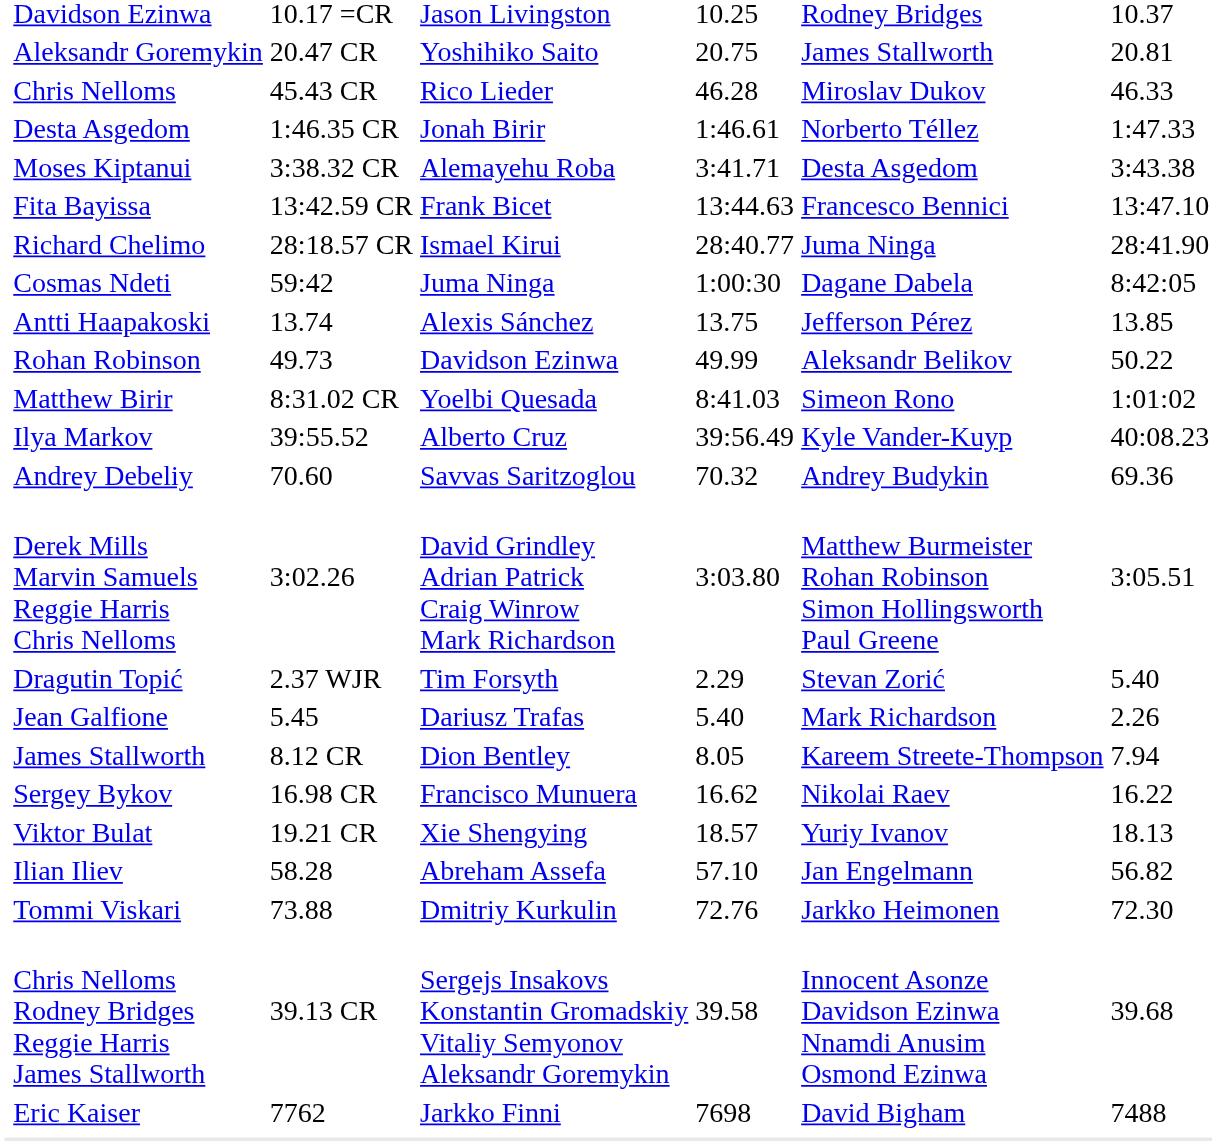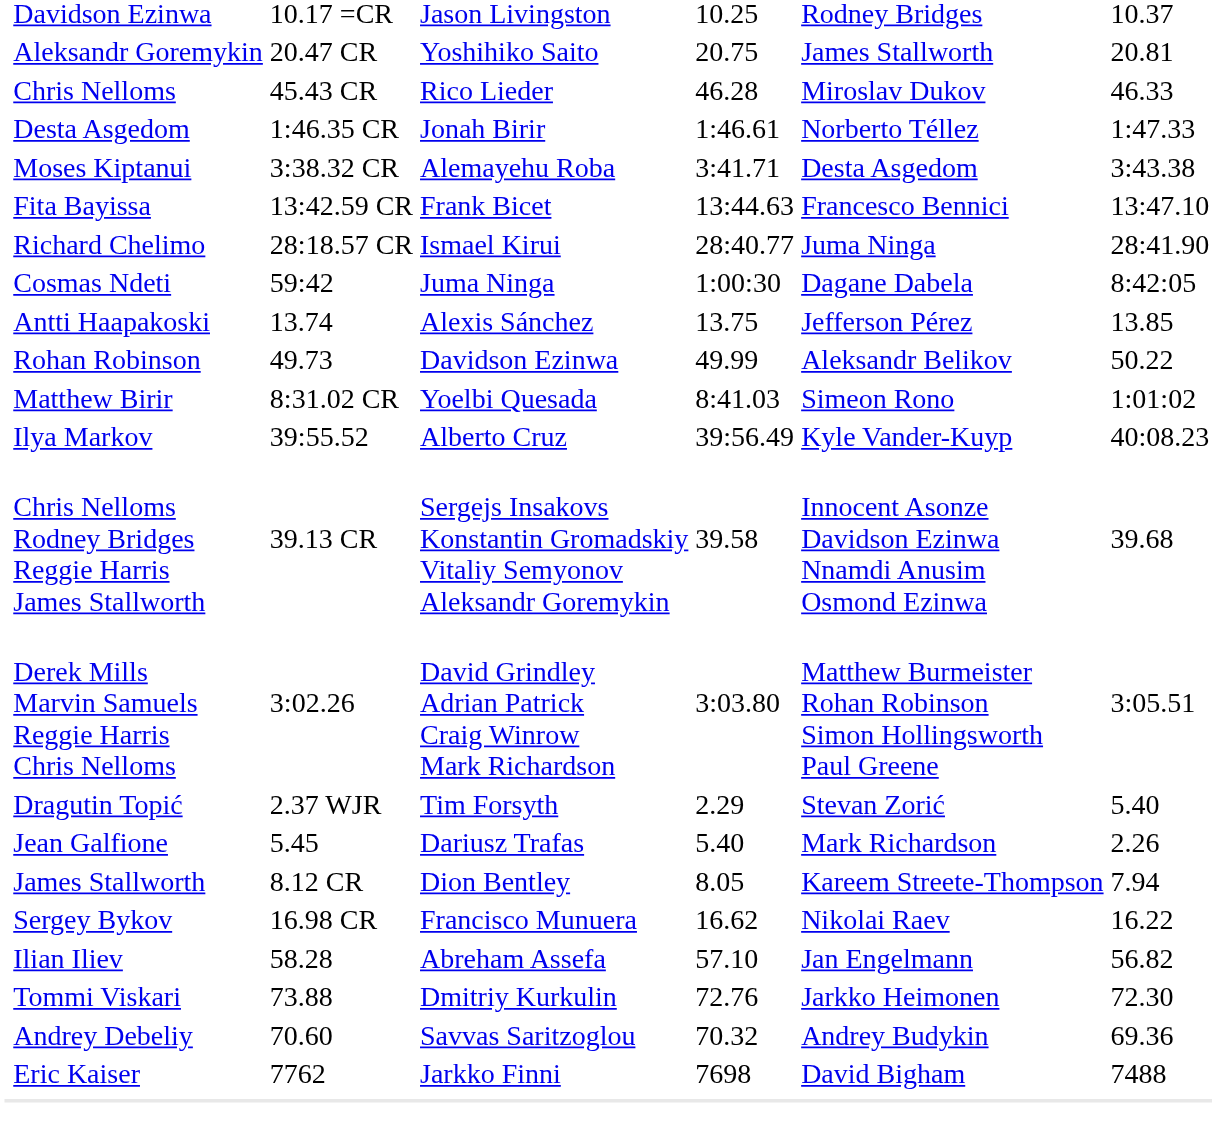 <table>
 <tr>
 <td></td>
 <td><a href='#'>Davidson Ezinwa</a><br></td>
 <td>10.17 =CR</td>
 <td><a href='#'>Jason Livingston</a><br></td>
 <td>10.25</td>
 <td><a href='#'>Rodney Bridges</a><br></td>
 <td>10.37</td>
 </tr>
 <tr>
 <td></td>
 <td><a href='#'>Aleksandr Goremykin</a><br></td>
 <td>20.47 CR</td>
 <td><a href='#'>Yoshihiko Saito</a><br></td>
 <td>20.75</td>
 <td><a href='#'>James Stallworth</a><br></td>
 <td>20.81</td>
 </tr>
 <tr>
 <td></td>
 <td><a href='#'>Chris Nelloms</a><br></td>
 <td>45.43 CR</td>
 <td><a href='#'>Rico Lieder</a><br></td>
 <td>46.28</td>
 <td><a href='#'>Miroslav Dukov</a><br></td>
 <td>46.33</td>
 </tr>
 <tr>
 <td></td>
 <td><a href='#'>Desta Asgedom</a><br></td>
 <td>1:46.35 CR</td>
 <td><a href='#'>Jonah Birir</a><br></td>
 <td>1:46.61</td>
 <td><a href='#'>Norberto Téllez</a><br></td>
 <td>1:47.33</td>
 </tr>
 <tr>
 <td></td>
 <td><a href='#'>Moses Kiptanui</a><br></td>
 <td>3:38.32 CR</td>
 <td><a href='#'>Alemayehu Roba</a><br></td>
 <td>3:41.71</td>
 <td><a href='#'>Desta Asgedom</a><br></td>
 <td>3:43.38</td>
 </tr>
 <tr>
 <td></td>
 <td><a href='#'>Fita Bayissa</a><br></td>
 <td>13:42.59 CR</td>
 <td><a href='#'>Frank Bicet</a><br></td>
 <td>13:44.63</td>
 <td><a href='#'>Francesco Bennici</a><br></td>
 <td>13:47.10</td>
 </tr>
 <tr>
 <td></td>
 <td><a href='#'>Richard Chelimo</a><br></td>
 <td>28:18.57 CR</td>
 <td><a href='#'>Ismael Kirui</a><br></td>
 <td>28:40.77</td>
 <td><a href='#'>Juma Ninga</a><br></td>
 <td>28:41.90</td>
 </tr>
 <tr>
 <td></td>
 <td><a href='#'>Cosmas Ndeti</a><br></td>
 <td>59:42</td>
 <td><a href='#'>Juma Ninga</a><br></td>
 <td>1:00:30</td>
 <td><a href='#'>Dagane Dabela</a><br></td>
 <td>8:42:05</td>
 </tr>
 <tr>
 <td></td>
 <td><a href='#'>Antti Haapakoski</a><br></td>
 <td>13.74</td>
 <td><a href='#'>Alexis Sánchez</a><br></td>
 <td>13.75</td>
 <td><a href='#'>Jefferson Pérez</a><br></td>
 <td>13.85</td>
 </tr>
 <tr>
 <td></td>
 <td><a href='#'>Rohan Robinson</a><br></td>
 <td>49.73</td>
 <td><a href='#'>Davidson Ezinwa</a><br></td>
 <td>49.99</td>
 <td><a href='#'>Aleksandr Belikov</a><br></td>
 <td>50.22</td>
 </tr>
 <tr>
 <td></td>
 <td><a href='#'>Matthew Birir</a><br></td>
 <td>8:31.02 CR</td>
 <td><a href='#'>Yoelbi Quesada</a><br></td>
 <td>8:41.03</td>
 <td><a href='#'>Simeon Rono</a><br></td>
 <td>1:01:02</td>
 </tr>
 <tr>
 <td></td>
 <td><a href='#'>Ilya Markov</a><br></td>
 <td>39:55.52</td>
 <td><a href='#'>Alberto Cruz</a><br></td>
 <td>39:56.49</td>
 <td><a href='#'>Kyle Vander-Kuyp</a><br></td>
 <td>40:08.23</td>
 </tr>
 <tr>
 <td></td>
-<td><a href='#'>Andrey Debeliy</a><br></td>
-<td>70.60</td>
-<td><a href='#'>Savvas Saritzoglou</a><br></td>
-<td>70.32</td>
-<td><a href='#'>Andrey Budykin</a><br></td>
-<td>69.36</td>
+<td><br><a href='#'>Chris Nelloms</a><br><a href='#'>Rodney Bridges</a><br><a href='#'>Reggie Harris</a><br><a href='#'>James Stallworth</a></td>
+<td>39.13 CR</td>
+<td><br><a href='#'>Sergejs Insakovs</a><br><a href='#'>Konstantin Gromadskiy</a><br><a href='#'>Vitaliy Semyonov</a><br><a href='#'>Aleksandr Goremykin</a></td>
+<td>39.58</td>
+<td><br><a href='#'>Innocent Asonze</a><br><a href='#'>Davidson Ezinwa</a><br><a href='#'>Nnamdi Anusim</a><br><a href='#'>Osmond Ezinwa</a></td>
+<td>39.68</td>
 </tr>
 <tr>
 <td></td>
 <td><br><a href='#'>Derek Mills</a><br><a href='#'>Marvin Samuels</a><br><a href='#'>Reggie Harris</a><br><a href='#'>Chris Nelloms</a></td>
 <td>3:02.26</td>
 <td><br><a href='#'>David Grindley</a><br><a href='#'>Adrian Patrick</a><br><a href='#'>Craig Winrow</a><br><a href='#'>Mark Richardson</a></td>
 <td>3:03.80</td>
 <td><br><a href='#'>Matthew Burmeister</a><br><a href='#'>Rohan Robinson</a><br><a href='#'>Simon Hollingsworth</a><br><a href='#'>Paul Greene</a></td>
 <td>3:05.51</td>
 </tr>
 <tr>
 <td></td>
 <td><a href='#'>Dragutin Topić</a><br></td>
 <td>2.37 WJR</td>
 <td><a href='#'>Tim Forsyth</a><br></td>
 <td>2.29</td>
 <td><a href='#'>Stevan Zorić</a><br></td>
 <td>5.40</td>
 </tr>
 <tr>
 <td></td>
 <td><a href='#'>Jean Galfione</a><br></td>
 <td>5.45</td>
 <td><a href='#'>Dariusz Trafas</a><br></td>
 <td>5.40</td>
 <td><a href='#'>Mark Richardson</a><br></td>
 <td>2.26</td>
 </tr>
 <tr>
 <td></td>
 <td><a href='#'>James Stallworth</a><br></td>
 <td>8.12 CR</td>
 <td><a href='#'>Dion Bentley</a><br></td>
 <td>8.05</td>
 <td><a href='#'>Kareem Streete-Thompson</a><br></td>
 <td>7.94</td>
 </tr>
 <tr>
 <td></td>
 <td><a href='#'>Sergey Bykov</a><br></td>
 <td>16.98 CR</td>
 <td><a href='#'>Francisco Munuera</a><br></td>
 <td>16.62</td>
 <td><a href='#'>Nikolai Raev</a><br></td>
 <td>16.22</td>
 </tr>
 <tr>
 <td></td>
-<td><a href='#'>Viktor Bulat</a><br></td>
-<td>19.21 CR</td>
-<td><a href='#'>Xie Shengying</a><br></td>
-<td>18.57</td>
-<td><a href='#'>Yuriy Ivanov</a><br></td>
-<td>18.13</td>
-</tr>
-<tr>
-<td></td>
 <td><a href='#'>Ilian Iliev</a><br></td>
 <td>58.28</td>
 <td><a href='#'>Abreham Assefa</a><br></td>
 <td>57.10</td>
 <td><a href='#'>Jan Engelmann</a><br></td>
 <td>56.82</td>
 </tr>
 <tr>
 <td></td>
 <td><a href='#'>Tommi Viskari</a><br></td>
 <td>73.88</td>
 <td><a href='#'>Dmitriy Kurkulin</a><br></td>
 <td>72.76</td>
 <td><a href='#'>Jarkko Heimonen</a><br></td>
 <td>72.30</td>
 </tr>
 <tr>
 <td></td>
-<td><br><a href='#'>Chris Nelloms</a><br><a href='#'>Rodney Bridges</a><br><a href='#'>Reggie Harris</a><br><a href='#'>James Stallworth</a></td>
-<td>39.13 CR</td>
-<td><br><a href='#'>Sergejs Insakovs</a><br><a href='#'>Konstantin Gromadskiy</a><br><a href='#'>Vitaliy Semyonov</a><br><a href='#'>Aleksandr Goremykin</a></td>
-<td>39.58</td>
-<td><br><a href='#'>Innocent Asonze</a><br><a href='#'>Davidson Ezinwa</a><br><a href='#'>Nnamdi Anusim</a><br><a href='#'>Osmond Ezinwa</a></td>
-<td>39.68</td>
+<td><a href='#'>Andrey Debeliy</a><br></td>
+<td>70.60</td>
+<td><a href='#'>Savvas Saritzoglou</a><br></td>
+<td>70.32</td>
+<td><a href='#'>Andrey Budykin</a><br></td>
+<td>69.36</td>
 </tr>
 <tr>
 <td></td>
 <td><a href='#'>Eric Kaiser</a><br></td>
 <td>7762</td>
 <td><a href='#'>Jarkko Finni</a><br></td>
 <td>7698</td>
 <td><a href='#'>David Bigham</a><br></td>
 <td>7488</td>
 </tr>
 <tr>
 </tr>
 <tr bgcolor= e8e8e8>
 <td colspan=7></td>
 </tr>
 </table>
